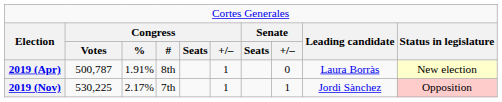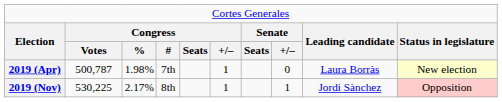 <table class="wikitable" style="font-size:95%; text-align:center;">
 <tr>
 <td colspan="10"><a href='#'>Cortes Generales</a></td>
 </tr>
 <tr>
 <th rowspan="2" width="75">Election</th>
 <th colspan="5">Congress</th>
 <th colspan="2">Senate</th>
 <th rowspan="2">Leading candidate</th>
 <th rowspan="2">Status in legislature</th>
 </tr>
 <tr>
 <th width="70">Votes</th>
 <th width="35">%</th>
 <th width="25">#</th>
 <th>Seats</th>
 <th width="35">+/–</th>
 <th>Seats</th>
 <th width="35">+/–</th>
 </tr>
 <tr>
 <th><a href='#'>2019 (Apr)</a></th>
 <td>500,787</td>
-<td>1.91%</td>
-<td>8th</td>
+<td>1.98%</td>
+<td>7th</td>
 <td></td>
 <td>1</td>
 <td></td>
 <td>0</td>
 <td><a href='#'>Laura Borràs</a></td>
 <td style="background:#ffc;">New election</td>
 </tr>
 <tr>
 <th><a href='#'>2019 (Nov)</a></th>
 <td>530,225</td>
 <td>2.17%</td>
-<td>7th</td>
+<td>8th</td>
 <td></td>
 <td>1</td>
 <td></td>
 <td>1</td>
 <td><a href='#'>Jordi Sànchez</a></td>
 <td style="background:#fcc;">Opposition</td>
 </tr>
 </table>
